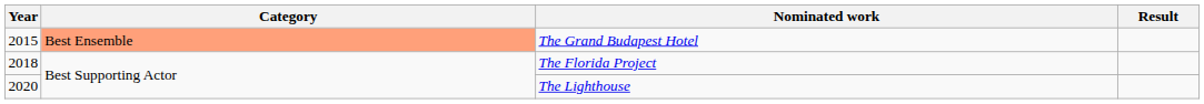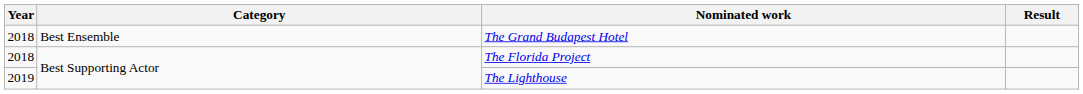 <table class=wikitable>
 <tr>
 <th scope="col" style="width:1em;">Year</th>
 <th scope="col" style="width:33em;">Category</th>
 <th scope="col" style="width:39em;">Nominated work</th>
 <th scope="col" style="width:5em;">Result</th>
 </tr>
 <tr>
-<td Georgia Film Critics Association Awards>2015</td>
-<td Columbus Film Critics Association Award for Best Ensemble style="background: lightsalmon;">Best Ensemble</td>
+<td Georgia Film Critics Association Awards>2018</td>
+<td Columbus Film Critics Association Award for Best Ensemble>Best Ensemble</td>
 <td><em><a href='#'>The Grand Budapest Hotel</a></em></td>
 <td></td>
 </tr>
 <tr>
 <td Georgia Film Critics Association Awards>2018</td>
 <td rowspan="2" Columbus Film Critics Association Award for Best Supporting Actor>Best Supporting Actor</td>
 <td><em><a href='#'>The Florida Project</a></em></td>
 <td></td>
 </tr>
 <tr>
-<td Georgia Film Critics Association Awards>2020</td>
+<td Georgia Film Critics Association Awards>2019</td>
 <td><em><a href='#'>The Lighthouse</a></em></td>
 <td></td>
 </tr>
 </table>
